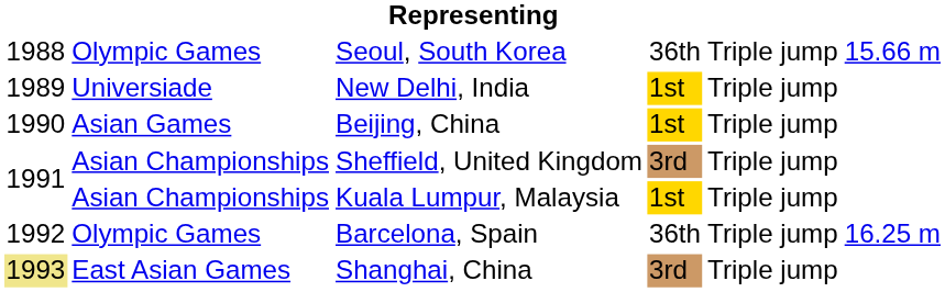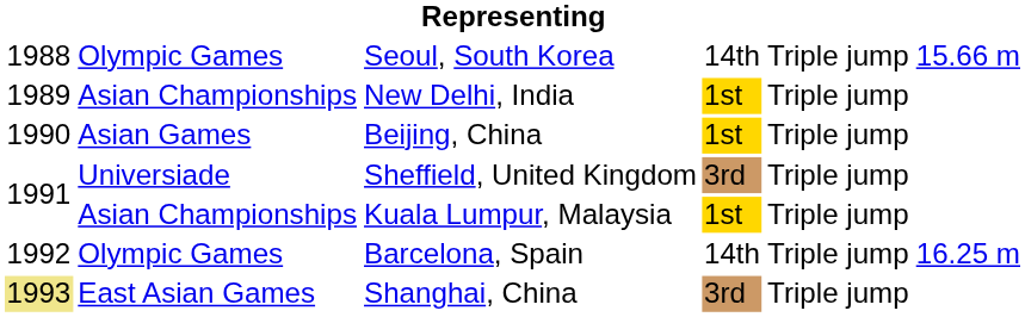 <table>
 <tr>
 <th colspan="6">Representing </th>
 </tr>
 <tr>
 <td>1988</td>
 <td><a href='#'>Olympic Games</a></td>
 <td><a href='#'>Seoul</a>, <a href='#'>South Korea</a></td>
-<td>36th</td>
+<td>14th</td>
 <td>Triple jump</td>
 <td><a href='#'>15.66 m</a></td>
 </tr>
 <tr>
 <td>1989</td>
-<td><a href='#'>Universiade</a></td>
+<td><a href='#'>Asian Championships</a></td>
 <td><a href='#'>New Delhi</a>, India</td>
 <td bgcolor="gold">1st</td>
 <td>Triple jump</td>
 <td></td>
 </tr>
 <tr>
 <td>1990</td>
 <td><a href='#'>Asian Games</a></td>
 <td><a href='#'>Beijing</a>, China</td>
 <td bgcolor="gold">1st</td>
 <td>Triple jump</td>
 <td></td>
 </tr>
 <tr>
 <td rowspan=2>1991</td>
-<td><a href='#'>Asian Championships</a></td>
+<td><a href='#'>Universiade</a></td>
 <td><a href='#'>Sheffield</a>, United Kingdom</td>
 <td bgcolor="cc9966">3rd</td>
 <td>Triple jump</td>
 </tr>
 <tr>
 <td><a href='#'>Asian Championships</a></td>
 <td><a href='#'>Kuala Lumpur</a>, Malaysia</td>
 <td bgcolor="gold">1st</td>
 <td>Triple jump</td>
 <td></td>
 </tr>
 <tr>
 <td>1992</td>
 <td><a href='#'>Olympic Games</a></td>
 <td><a href='#'>Barcelona</a>, Spain</td>
-<td>36th</td>
+<td>14th</td>
 <td>Triple jump</td>
 <td><a href='#'>16.25 m</a></td>
 </tr>
 <tr>
 <td style="background: khaki;">1993</td>
 <td><a href='#'>East Asian Games</a></td>
 <td><a href='#'>Shanghai</a>, China</td>
 <td bgcolor="cc9966">3rd</td>
 <td>Triple jump</td>
 <td></td>
 </tr>
 </table>
